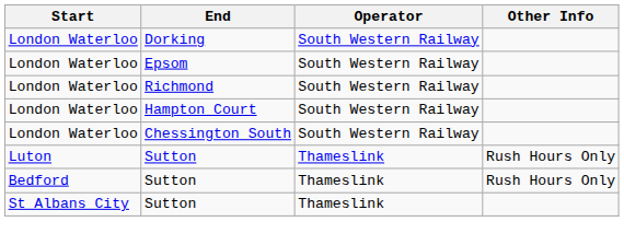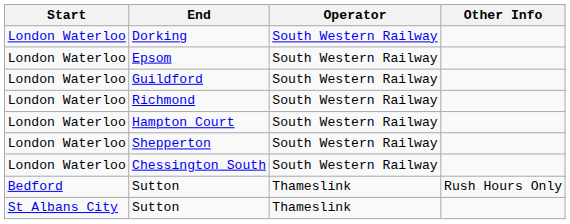 <table class="wikitable">
 <tr>
 <th>Start</th>
 <th>End</th>
 <th>Operator</th>
 <th>Other Info</th>
 </tr>
 <tr>
 <td><a href='#'>London Waterloo</a></td>
 <td><a href='#'>Dorking</a></td>
 <td><a href='#'>South Western Railway</a></td>
 <td></td>
 </tr>
 <tr>
 <td>London Waterloo</td>
 <td><a href='#'>Epsom</a></td>
 <td>South Western Railway</td>
 <td></td>
 </tr>
 <tr>
 <td>London Waterloo</td>
+<td><a href='#'>Guildford</a></td>
+<td>South Western Railway</td>
+<td></td>
+</tr>
+<tr>
+<td>London Waterloo</td>
 <td><a href='#'>Richmond</a></td>
 <td>South Western Railway</td>
 <td></td>
 </tr>
 <tr>
 <td>London Waterloo</td>
 <td><a href='#'>Hampton Court</a></td>
 <td>South Western Railway</td>
 <td></td>
 </tr>
 <tr>
 <td>London Waterloo</td>
-<td><a href='#'>Chessington South</a></td>
+<td><a href='#'>Shepperton</a></td>
 <td>South Western Railway</td>
 <td></td>
 </tr>
 <tr>
-<td><a href='#'>Luton</a></td>
-<td><a href='#'>Sutton</a></td>
-<td><a href='#'>Thameslink</a></td>
-<td>Rush Hours Only</td>
+<td>London Waterloo</td>
+<td><a href='#'>Chessington South</a></td>
+<td>South Western Railway</td>
+<td></td>
 </tr>
 <tr>
 <td><a href='#'>Bedford</a></td>
 <td>Sutton</td>
 <td>Thameslink</td>
 <td>Rush Hours Only</td>
 </tr>
 <tr>
 <td><a href='#'>St Albans City</a></td>
 <td>Sutton</td>
 <td>Thameslink</td>
 <td></td>
 </tr>
 </table>
